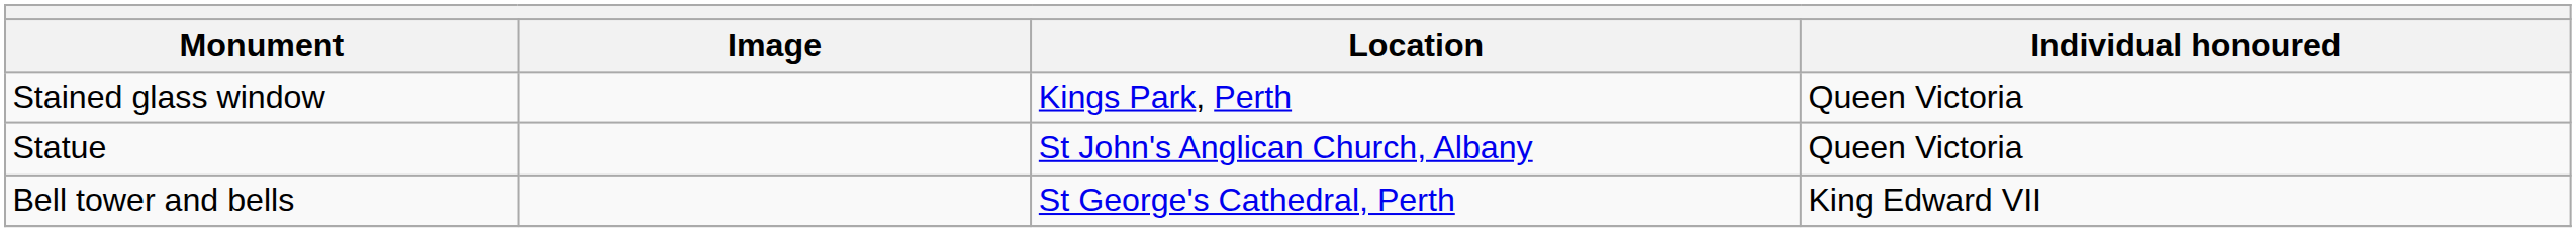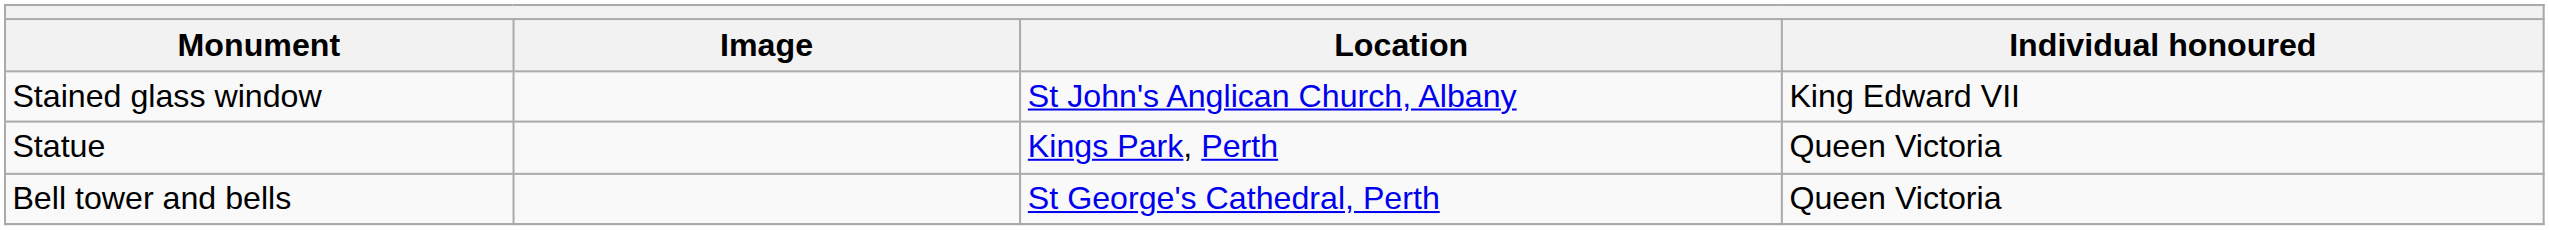 <table class="wikitable" style="width:100%">
 <tr>
 <th colspan="9" align="left"></th>
 </tr>
 <tr>
 <th width="20%">Monument</th>
 <th width="20%">Image</th>
 <th width="30%">Location</th>
 <th width="30%">Individual honoured</th>
 </tr>
 <tr>
 <td>Stained glass window</td>
 <td></td>
-<td><a href='#'>Kings Park</a>, <a href='#'>Perth</a></td>
-<td>Queen Victoria</td>
+<td><a href='#'>St John's Anglican Church, Albany</a></td>
+<td>King Edward VII</td>
 </tr>
 <tr>
 <td>Statue</td>
 <td></td>
-<td><a href='#'>St John's Anglican Church, Albany</a></td>
+<td><a href='#'>Kings Park</a>, <a href='#'>Perth</a></td>
 <td>Queen Victoria</td>
 </tr>
 <tr>
 <td>Bell tower and bells</td>
 <td></td>
 <td><a href='#'>St George's Cathedral, Perth</a></td>
-<td>King Edward VII</td>
+<td>Queen Victoria</td>
 </tr>
 <tr>
 </tr>
 </table>
